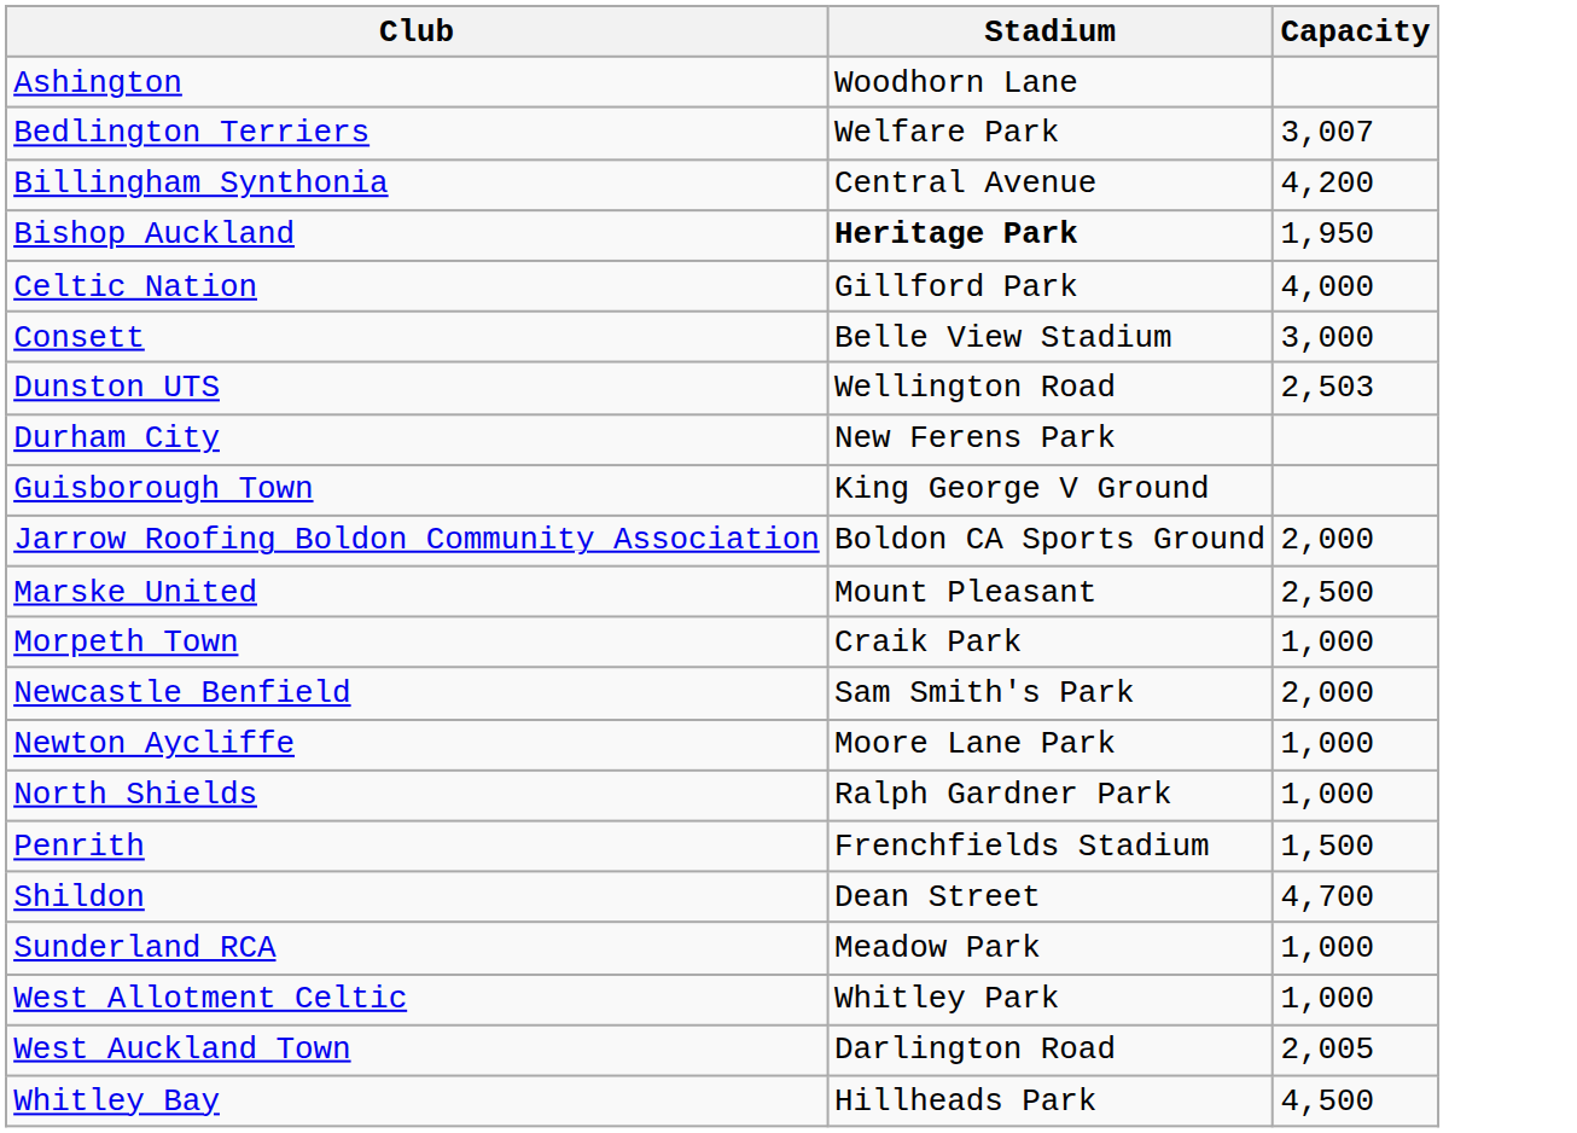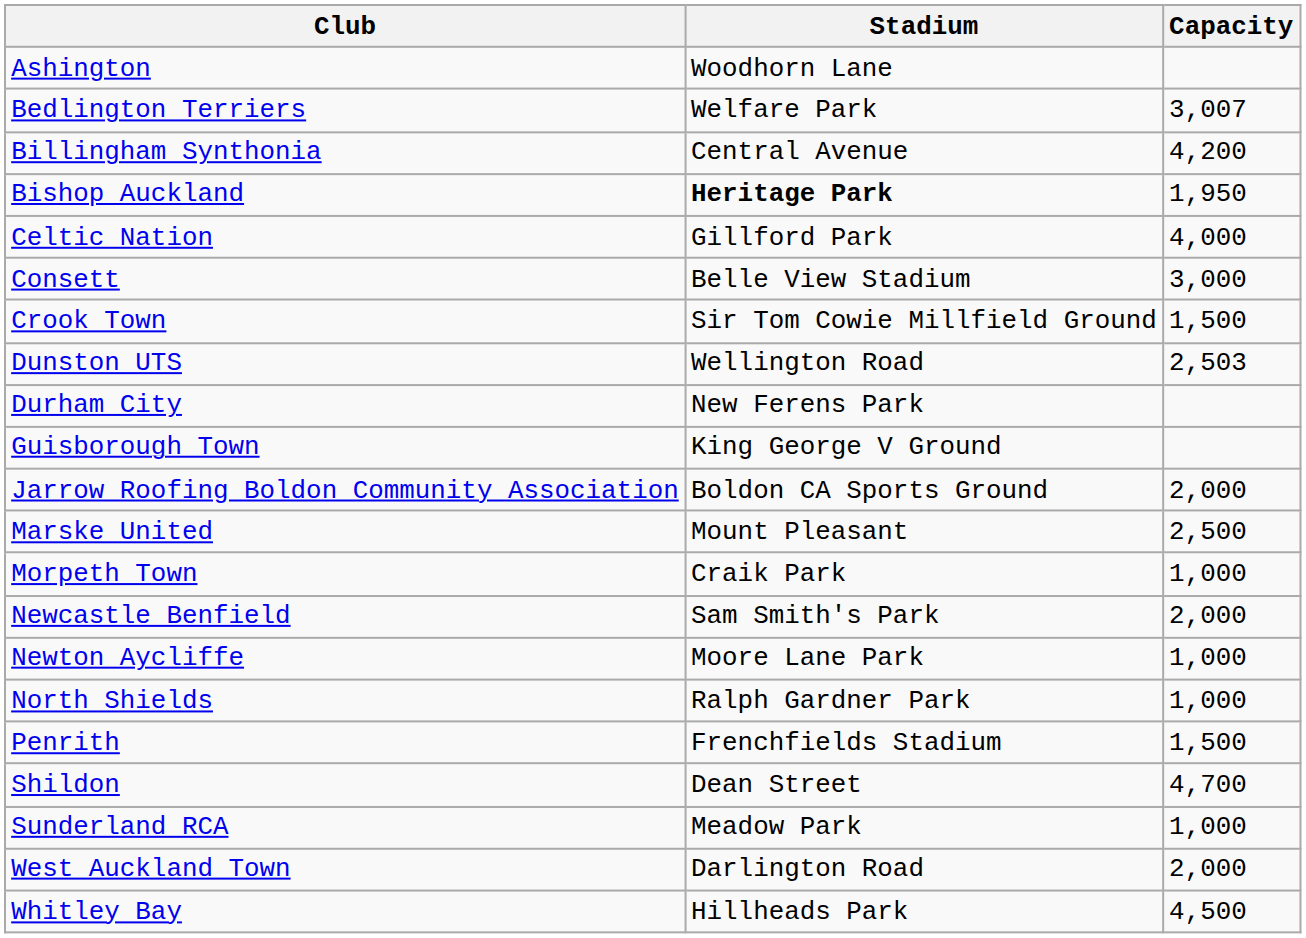 <table class="wikitable sortable">
 <tr>
 <th>Club</th>
 <th>Stadium</th>
 <th>Capacity</th>
 </tr>
 <tr>
 <td><a href='#'>Ashington</a></td>
 <td>Woodhorn Lane</td>
 <td></td>
 </tr>
 <tr>
 <td><a href='#'>Bedlington Terriers</a></td>
 <td>Welfare Park</td>
 <td>3,007</td>
 </tr>
 <tr>
 <td><a href='#'>Billingham Synthonia</a></td>
 <td>Central Avenue</td>
 <td>4,200</td>
 </tr>
 <tr>
 <td><a href='#'>Bishop Auckland</a></td>
 <td><strong>Heritage Park</strong></td>
 <td>1,950</td>
 </tr>
 <tr>
 <td><a href='#'>Celtic Nation</a></td>
 <td>Gillford Park</td>
 <td>4,000</td>
 </tr>
 <tr>
 <td><a href='#'>Consett</a></td>
 <td>Belle View Stadium</td>
 <td>3,000 </td>
+</tr>
+<tr>
+<td><a href='#'>Crook Town</a></td>
+<td>Sir Tom Cowie Millfield Ground</td>
+<td>1,500</td>
 </tr>
 <tr>
 <td><a href='#'>Dunston UTS</a></td>
 <td>Wellington Road</td>
 <td>2,503</td>
 </tr>
 <tr>
 <td><a href='#'>Durham City</a></td>
 <td>New Ferens Park</td>
 <td></td>
 </tr>
 <tr>
 <td><a href='#'>Guisborough Town</a></td>
 <td>King George V Ground</td>
 <td></td>
 </tr>
 <tr>
 <td><a href='#'>Jarrow Roofing Boldon Community Association</a></td>
 <td>Boldon CA Sports Ground</td>
 <td>2,000</td>
 </tr>
 <tr>
 <td><a href='#'>Marske United</a></td>
 <td>Mount Pleasant</td>
 <td>2,500</td>
 </tr>
 <tr>
 <td><a href='#'>Morpeth Town</a></td>
 <td>Craik Park</td>
 <td>1,000</td>
 </tr>
 <tr>
 <td><a href='#'>Newcastle Benfield</a></td>
 <td>Sam Smith's Park</td>
 <td>2,000</td>
 </tr>
 <tr>
 <td><a href='#'>Newton Aycliffe</a></td>
 <td>Moore Lane Park</td>
 <td>1,000</td>
 </tr>
 <tr>
 <td><a href='#'>North Shields</a></td>
 <td>Ralph Gardner Park</td>
 <td>1,000</td>
 </tr>
 <tr>
 <td><a href='#'>Penrith</a></td>
 <td>Frenchfields Stadium</td>
 <td>1,500</td>
 </tr>
 <tr>
 <td><a href='#'>Shildon</a></td>
 <td>Dean Street</td>
 <td>4,700</td>
 </tr>
 <tr>
 <td><a href='#'>Sunderland RCA</a></td>
 <td>Meadow Park</td>
 <td>1,000</td>
 </tr>
 <tr>
-<td><a href='#'>West Allotment Celtic</a></td>
-<td>Whitley Park</td>
-<td>1,000</td>
-</tr>
-<tr>
 <td><a href='#'>West Auckland Town</a></td>
 <td>Darlington Road</td>
-<td>2,005</td>
+<td>2,000</td>
 </tr>
 <tr>
 <td><a href='#'>Whitley Bay</a></td>
 <td>Hillheads Park</td>
 <td>4,500</td>
 </tr>
 </table>
